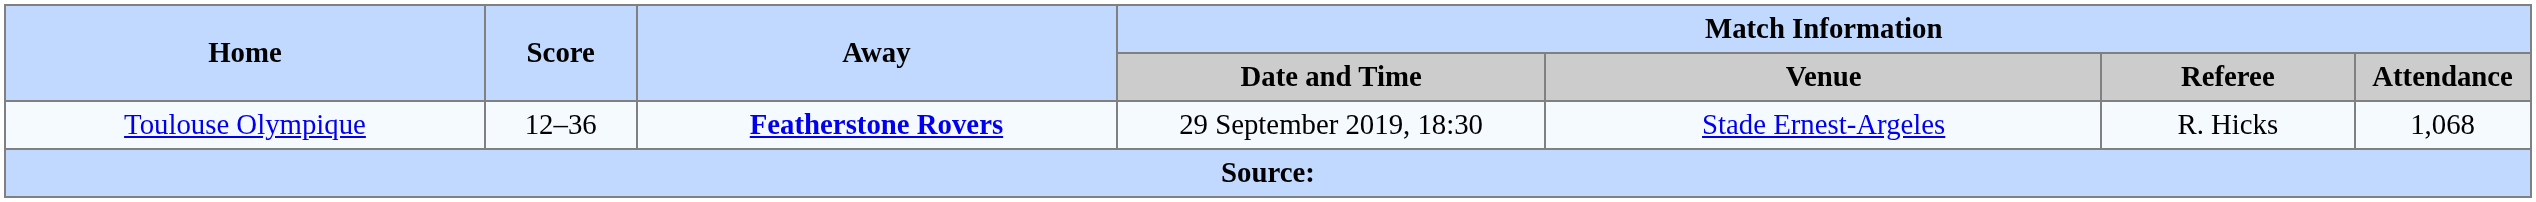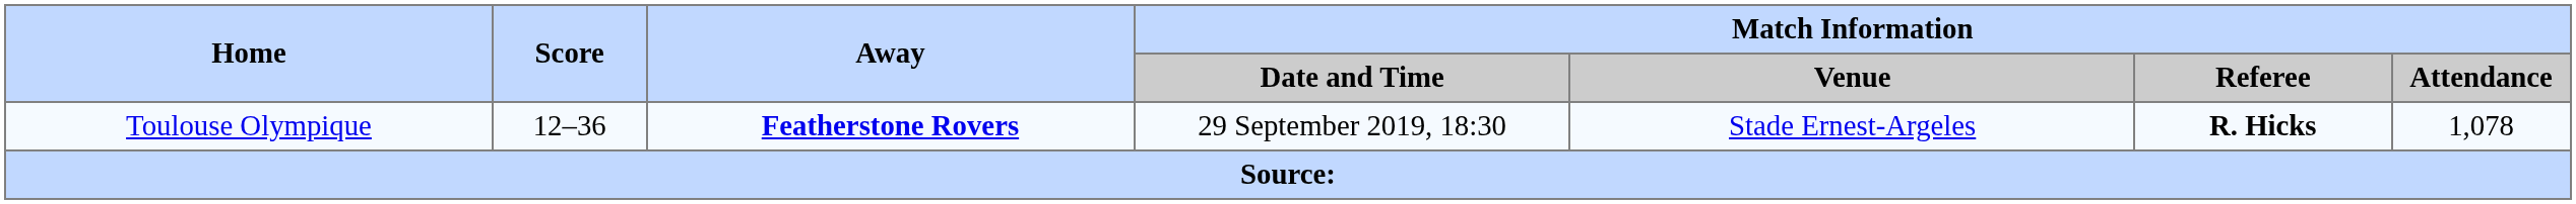 <table border=1 style="border-collapse:collapse; font-size:90%; text-align:center;" cellpadding=3 cellspacing=0 width=100%>
 <tr bgcolor="#c1d8ff">
 <th rowspan="2" width="19%">Home</th>
 <th rowspan="2" width="6%">Score</th>
 <th rowspan="2" width="19%">Away</th>
 <th colspan="4">Match Information</th>
 </tr>
 <tr bgcolor="#cccccc">
 <th width="17%">Date and Time</th>
 <th width="22%">Venue</th>
 <th width="10%">Referee</th>
 <th width="7%">Attendance</th>
 </tr>
 <tr bgcolor="#f5faff">
 <td> <a href='#'>Toulouse Olympique</a></td>
 <td>12–36</td>
 <td><strong> <a href='#'>Featherstone Rovers</a></strong></td>
 <td>29 September 2019, 18:30</td>
 <td><a href='#'>Stade Ernest-Argeles</a></td>
-<td>R. Hicks</td>
-<td>1,068</td>
+<td><strong>R. Hicks</strong></td>
+<td>1,078</td>
 </tr>
 <tr bgcolor="#c1d8ff">
 <th colspan="7">Source:</th>
 </tr>
 </table>
